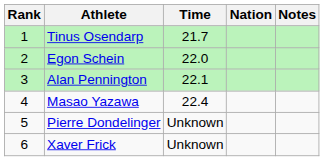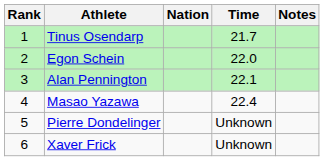 <table class="wikitable sortable" style="text-align:center">
 <tr>
 <th>Rank</th>
 <th>Athlete</th>
+<th>Nation</th>
 <th>Time</th>
-<th>Nation</th>
 <th>Notes</th>
 </tr>
 <tr bgcolor=bbf3bb>
 <td>1</td>
 <td align=left><a href='#'>Tinus Osendarp</a></td>
+<td align=left></td>
 <td>21.7</td>
-<td align=left></td>
 <td></td>
 </tr>
 <tr bgcolor=bbf3bb>
 <td>2</td>
 <td align=left><a href='#'>Egon Schein</a></td>
+<td align=left></td>
 <td>22.0</td>
-<td align=left></td>
 <td></td>
 </tr>
 <tr bgcolor=bbf3bb>
 <td>3</td>
 <td align=left><a href='#'>Alan Pennington</a></td>
+<td align=left></td>
 <td>22.1</td>
-<td align=left></td>
 <td></td>
 </tr>
 <tr>
 <td>4</td>
 <td align=left><a href='#'>Masao Yazawa</a></td>
+<td align=left></td>
 <td>22.4</td>
-<td align=left></td>
 <td></td>
 </tr>
 <tr>
 <td>5</td>
 <td align=left><a href='#'>Pierre Dondelinger</a></td>
+<td align=left></td>
 <td data-sort-value=30.0>Unknown</td>
-<td align=left></td>
 <td></td>
 </tr>
 <tr>
 <td>6</td>
 <td align=left><a href='#'>Xaver Frick</a></td>
+<td align=left></td>
 <td data-sort-value=30.0>Unknown</td>
-<td align=left></td>
 <td></td>
 </tr>
 </table>
